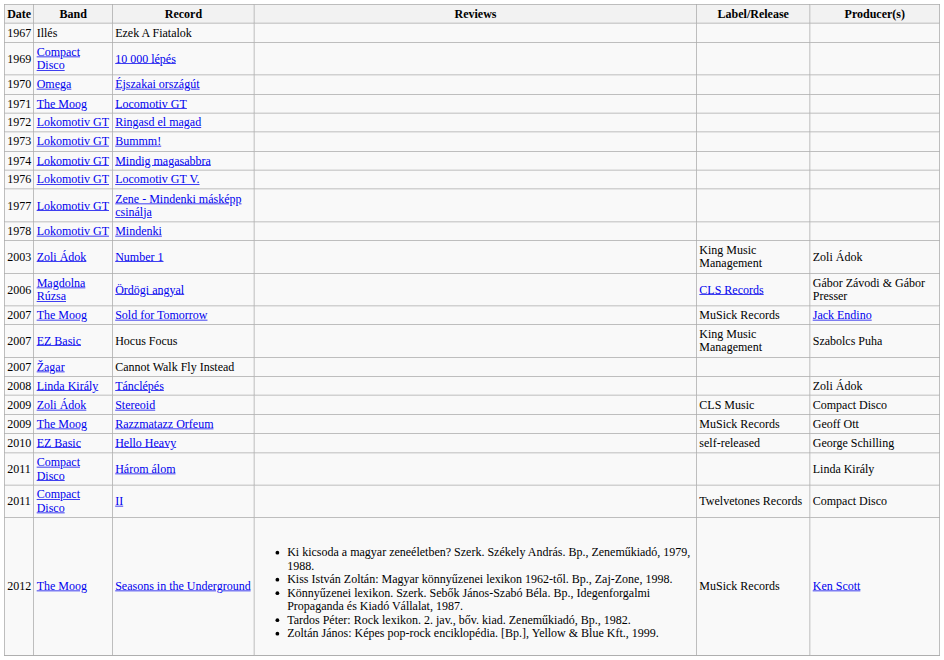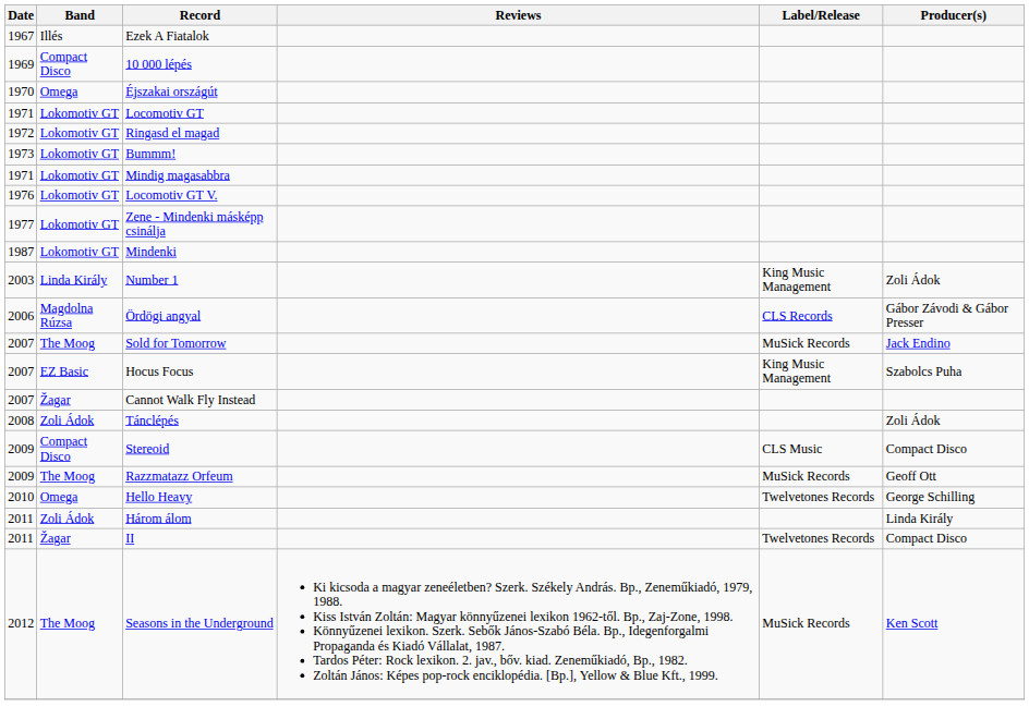 <table class="wikitable">
 <tr>
 <th>Date</th>
 <th>Band</th>
 <th>Record</th>
 <th>Reviews</th>
 <th>Label/Release</th>
 <th>Producer(s)</th>
 </tr>
 <tr>
 <td>1967</td>
 <td>Illés</td>
 <td>Ezek A Fiatalok</td>
 <td></td>
 <td></td>
 <td></td>
 </tr>
 <tr>
 <td>1969</td>
 <td><a href='#'>Compact Disco</a></td>
 <td><a href='#'>10 000 lépés</a></td>
 <td></td>
 <td></td>
 <td></td>
 </tr>
 <tr>
 <td>1970</td>
 <td><a href='#'>Omega</a></td>
 <td><a href='#'>Éjszakai országút</a></td>
 <td></td>
 <td></td>
 <td></td>
 </tr>
 <tr>
 <td>1971</td>
-<td><a href='#'>The Moog</a></td>
+<td><a href='#'>Lokomotiv GT</a></td>
 <td><a href='#'>Locomotiv GT</a></td>
 <td></td>
 <td></td>
 <td></td>
 </tr>
 <tr>
 <td>1972</td>
 <td><a href='#'>Lokomotiv GT</a></td>
 <td><a href='#'>Ringasd el magad</a></td>
 <td></td>
 <td></td>
 <td></td>
 </tr>
 <tr>
 <td>1973</td>
 <td><a href='#'>Lokomotiv GT</a></td>
 <td><a href='#'>Bummm!</a></td>
 <td></td>
 <td></td>
 <td></td>
 </tr>
 <tr>
-<td>1974</td>
+<td>1971</td>
 <td><a href='#'>Lokomotiv GT</a></td>
 <td><a href='#'>Mindig magasabbra</a></td>
 <td></td>
 <td></td>
 <td></td>
 </tr>
 <tr>
 <td>1976</td>
 <td><a href='#'>Lokomotiv GT</a></td>
 <td><a href='#'>Locomotiv GT V.</a></td>
 <td></td>
 <td></td>
 <td></td>
 </tr>
 <tr>
 <td>1977</td>
 <td><a href='#'>Lokomotiv GT</a></td>
 <td><a href='#'>Zene - Mindenki másképp csinálja</a></td>
 <td></td>
 <td></td>
 <td></td>
 </tr>
 <tr>
-<td>1978</td>
+<td>1987</td>
 <td><a href='#'>Lokomotiv GT</a></td>
 <td><a href='#'>Mindenki</a></td>
 <td></td>
 <td></td>
 <td></td>
 </tr>
 <tr>
 <td>2003</td>
-<td><a href='#'>Zoli Ádok</a></td>
+<td><a href='#'>Linda Király</a></td>
 <td><a href='#'>Number 1</a></td>
 <td></td>
 <td>King Music Management</td>
 <td>Zoli Ádok</td>
 </tr>
 <tr>
 <td>2006</td>
 <td><a href='#'>Magdolna Rúzsa</a></td>
 <td><a href='#'>Ördögi angyal</a></td>
 <td></td>
 <td><a href='#'>CLS Records</a></td>
 <td>Gábor Závodi & Gábor Presser</td>
 </tr>
 <tr>
 <td>2007</td>
 <td><a href='#'>The Moog</a></td>
 <td><a href='#'>Sold for Tomorrow</a></td>
 <td></td>
 <td>MuSick Records</td>
 <td><a href='#'>Jack Endino</a></td>
 </tr>
 <tr>
 <td>2007</td>
 <td><a href='#'>EZ Basic</a></td>
 <td>Hocus Focus</td>
 <td></td>
 <td>King Music Management</td>
 <td>Szabolcs Puha</td>
 </tr>
 <tr>
 <td>2007</td>
 <td><a href='#'>Žagar</a></td>
 <td>Cannot Walk Fly Instead</td>
 <td></td>
 <td></td>
 <td></td>
 </tr>
 <tr>
 <td>2008</td>
-<td><a href='#'>Linda Király</a></td>
+<td><a href='#'>Zoli Ádok</a></td>
 <td><a href='#'>Tánclépés</a></td>
 <td></td>
 <td></td>
 <td>Zoli Ádok</td>
 </tr>
 <tr>
 <td>2009</td>
-<td><a href='#'>Zoli Ádok</a></td>
+<td><a href='#'>Compact Disco</a></td>
 <td><a href='#'>Stereoid</a></td>
 <td></td>
 <td>CLS Music</td>
 <td>Compact Disco</td>
 </tr>
 <tr>
 <td>2009</td>
 <td><a href='#'>The Moog</a></td>
 <td><a href='#'>Razzmatazz Orfeum</a></td>
 <td></td>
 <td>MuSick Records</td>
 <td>Geoff Ott</td>
 </tr>
 <tr>
 <td>2010</td>
-<td><a href='#'>EZ Basic</a></td>
+<td><a href='#'>Omega</a></td>
 <td><a href='#'>Hello Heavy</a></td>
 <td></td>
-<td>self-released</td>
+<td>Twelvetones Records</td>
 <td>George Schilling</td>
 </tr>
 <tr>
 <td>2011</td>
-<td><a href='#'>Compact Disco</a></td>
+<td><a href='#'>Zoli Ádok</a></td>
 <td><a href='#'>Három álom</a></td>
 <td></td>
 <td></td>
 <td>Linda Király</td>
 </tr>
 <tr>
 <td>2011</td>
-<td><a href='#'>Compact Disco</a></td>
+<td><a href='#'>Žagar</a></td>
 <td><a href='#'>II</a></td>
 <td></td>
 <td>Twelvetones Records</td>
 <td>Compact Disco</td>
 </tr>
 <tr>
 <td>2012</td>
 <td><a href='#'>The Moog</a></td>
 <td><a href='#'>Seasons in the Underground</a></td>
 <td><br><ul><li>Ki kicsoda a magyar zeneéletben? Szerk. Székely András. Bp., Zeneműkiadó, 1979, 1988.</li><li>Kiss István Zoltán: Magyar könnyűzenei lexikon 1962-től. Bp., Zaj-Zone, 1998.</li><li>Könnyűzenei lexikon. Szerk. Sebők János-Szabó Béla. Bp., Idegenforgalmi Propaganda és Kiadó Vállalat, 1987.</li><li>Tardos Péter: Rock lexikon. 2. jav., bőv. kiad. Zeneműkiadó, Bp., 1982.</li><li>Zoltán János: Képes pop-rock enciklopédia. [Bp.], Yellow & Blue Kft., 1999.</li></ul></td>
 <td>MuSick Records</td>
 <td><a href='#'>Ken Scott</a></td>
 </tr>
 <tr>
 </tr>
 </table>
